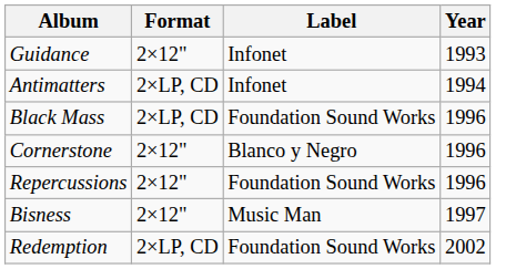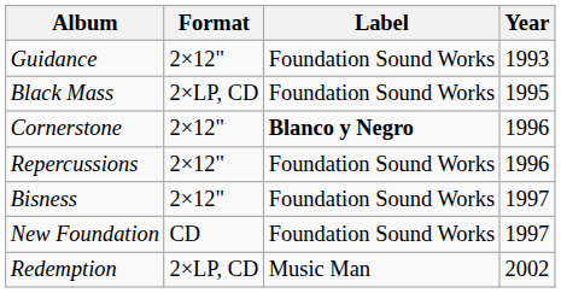 <table class="wikitable">
 <tr>
 <th>Album</th>
 <th>Format</th>
 <th>Label</th>
 <th>Year</th>
 </tr>
 <tr>
 <td><em>Guidance</em></td>
 <td>2×12"</td>
-<td>Infonet</td>
+<td>Foundation Sound Works</td>
 <td>1993</td>
-</tr>
-<tr>
-<td><em>Antimatters</em></td>
-<td>2×LP, CD</td>
-<td>Infonet</td>
-<td>1994</td>
 </tr>
 <tr>
 <td><em>Black Mass</em></td>
 <td>2×LP, CD</td>
 <td>Foundation Sound Works</td>
-<td>1996</td>
+<td>1995</td>
 </tr>
 <tr>
 <td><em>Cornerstone</em></td>
 <td>2×12"</td>
-<td>Blanco y Negro</td>
+<td><strong>Blanco y Negro</strong></td>
 <td>1996</td>
 </tr>
 <tr>
 <td><em>Repercussions</em></td>
 <td>2×12"</td>
 <td>Foundation Sound Works</td>
 <td>1996</td>
 </tr>
 <tr>
 <td><em>Bisness</em></td>
 <td>2×12"</td>
-<td>Music Man</td>
+<td>Foundation Sound Works</td>
+<td>1997</td>
+</tr>
+<tr>
+<td><em>New Foundation</em></td>
+<td>CD</td>
+<td>Foundation Sound Works</td>
 <td>1997</td>
 </tr>
 <tr>
 <td><em>Redemption</em></td>
 <td>2×LP, CD</td>
-<td>Foundation Sound Works</td>
+<td>Music Man</td>
 <td>2002</td>
 </tr>
 </table>
